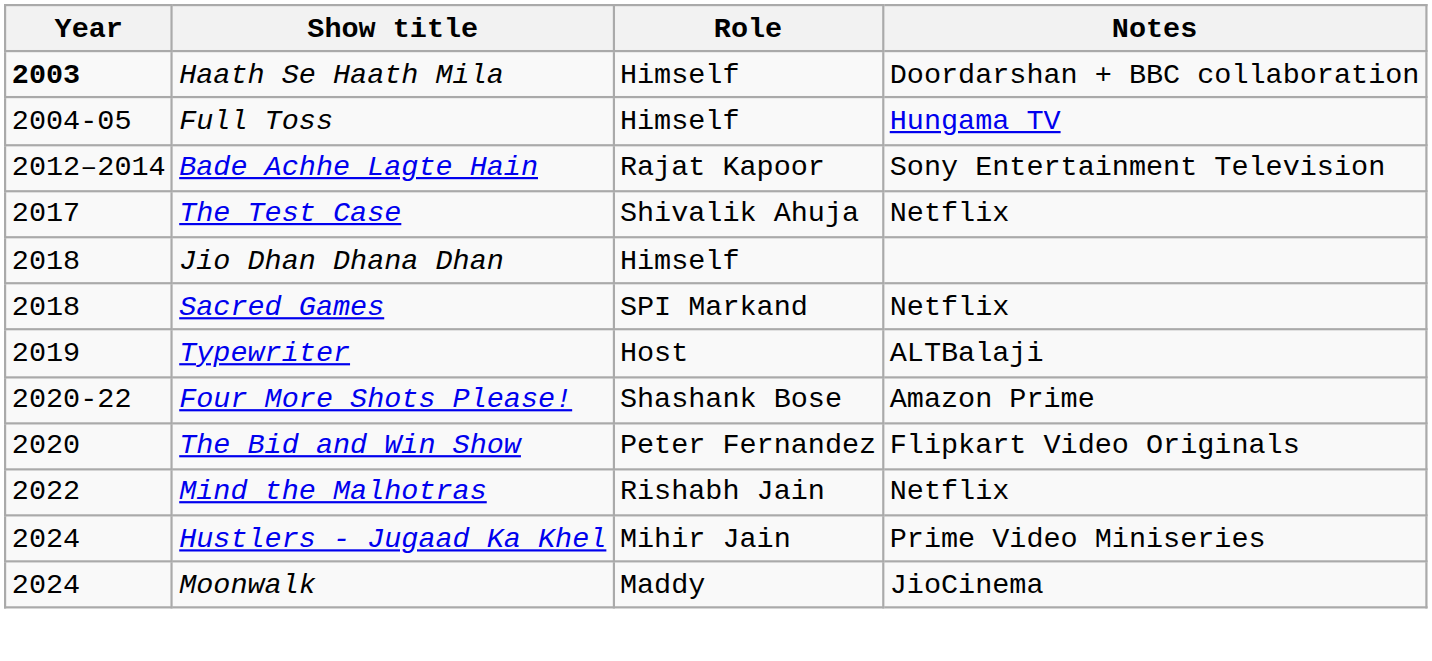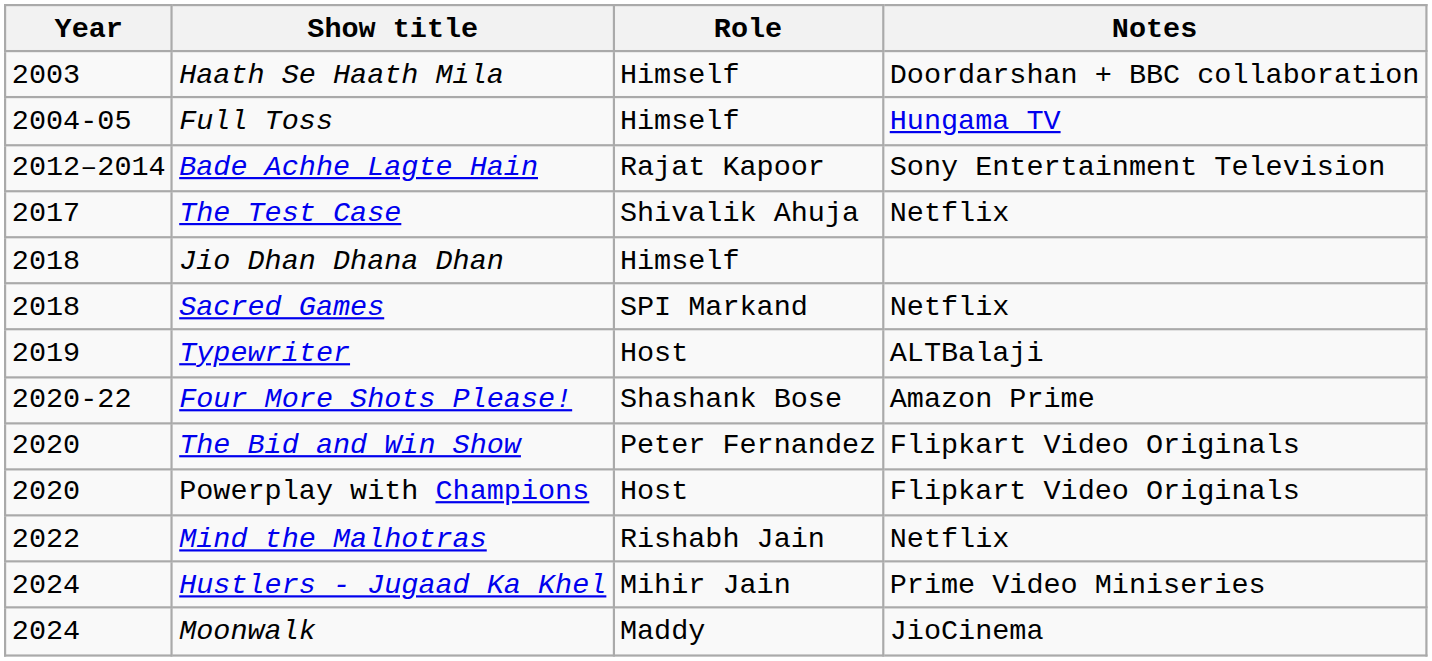 <table class="wikitable">
 <tr>
 <th>Year</th>
 <th>Show title</th>
 <th>Role</th>
 <th>Notes</th>
 </tr>
 <tr>
-<td><strong>2003</strong></td>
+<td>2003</td>
 <td><em>Haath Se Haath Mila</em></td>
 <td Host>Himself</td>
 <td>Doordarshan + BBC collaboration</td>
 </tr>
 <tr>
 <td>2004-05</td>
 <td><em>Full Toss</em></td>
 <td>Himself</td>
 <td><a href='#'>Hungama TV</a></td>
 </tr>
 <tr>
 <td>2012–2014</td>
 <td><em><a href='#'>Bade Achhe Lagte Hain</a></em></td>
 <td>Rajat Kapoor</td>
 <td>Sony Entertainment Television</td>
 </tr>
 <tr>
 <td>2017</td>
 <td><em><a href='#'>The Test Case</a></em></td>
 <td>Shivalik Ahuja</td>
 <td>Netflix</td>
 </tr>
 <tr>
 <td>2018</td>
 <td><em>Jio Dhan Dhana Dhan</em></td>
 <td>Himself</td>
 <td></td>
 </tr>
 <tr>
 <td>2018</td>
 <td><em><a href='#'>Sacred Games</a></em></td>
 <td>SPI Markand</td>
 <td>Netflix</td>
 </tr>
 <tr>
 <td>2019</td>
 <td><em><a href='#'>Typewriter</a></em></td>
 <td>Host</td>
 <td>ALTBalaji</td>
 </tr>
 <tr>
 <td>2020-22</td>
 <td><em><a href='#'>Four More Shots Please!</a></em></td>
 <td>Shashank Bose</td>
 <td>Amazon Prime</td>
 </tr>
 <tr>
 <td>2020</td>
 <td><em><a href='#'>The Bid and Win Show</a></em></td>
 <td>Peter Fernandez</td>
 <td>Flipkart Video Originals</td>
 </tr>
 <tr>
+<td>2020</td>
+<td>Powerplay with <a href='#'>Champions</a></td>
+<td>Host</td>
+<td>Flipkart Video Originals</td>
+</tr>
+<tr>
 <td>2022</td>
 <td><em><a href='#'>Mind the Malhotras</a></em></td>
 <td>Rishabh Jain</td>
 <td>Netflix</td>
 </tr>
 <tr>
 <td>2024</td>
 <td><em><a href='#'>Hustlers - Jugaad Ka Khel</a></em></td>
 <td>Mihir Jain</td>
 <td>Prime Video Miniseries</td>
 </tr>
 <tr>
 <td>2024</td>
 <td><em>Moonwalk</em></td>
 <td>Maddy</td>
 <td>JioCinema</td>
 </tr>
 </table>
